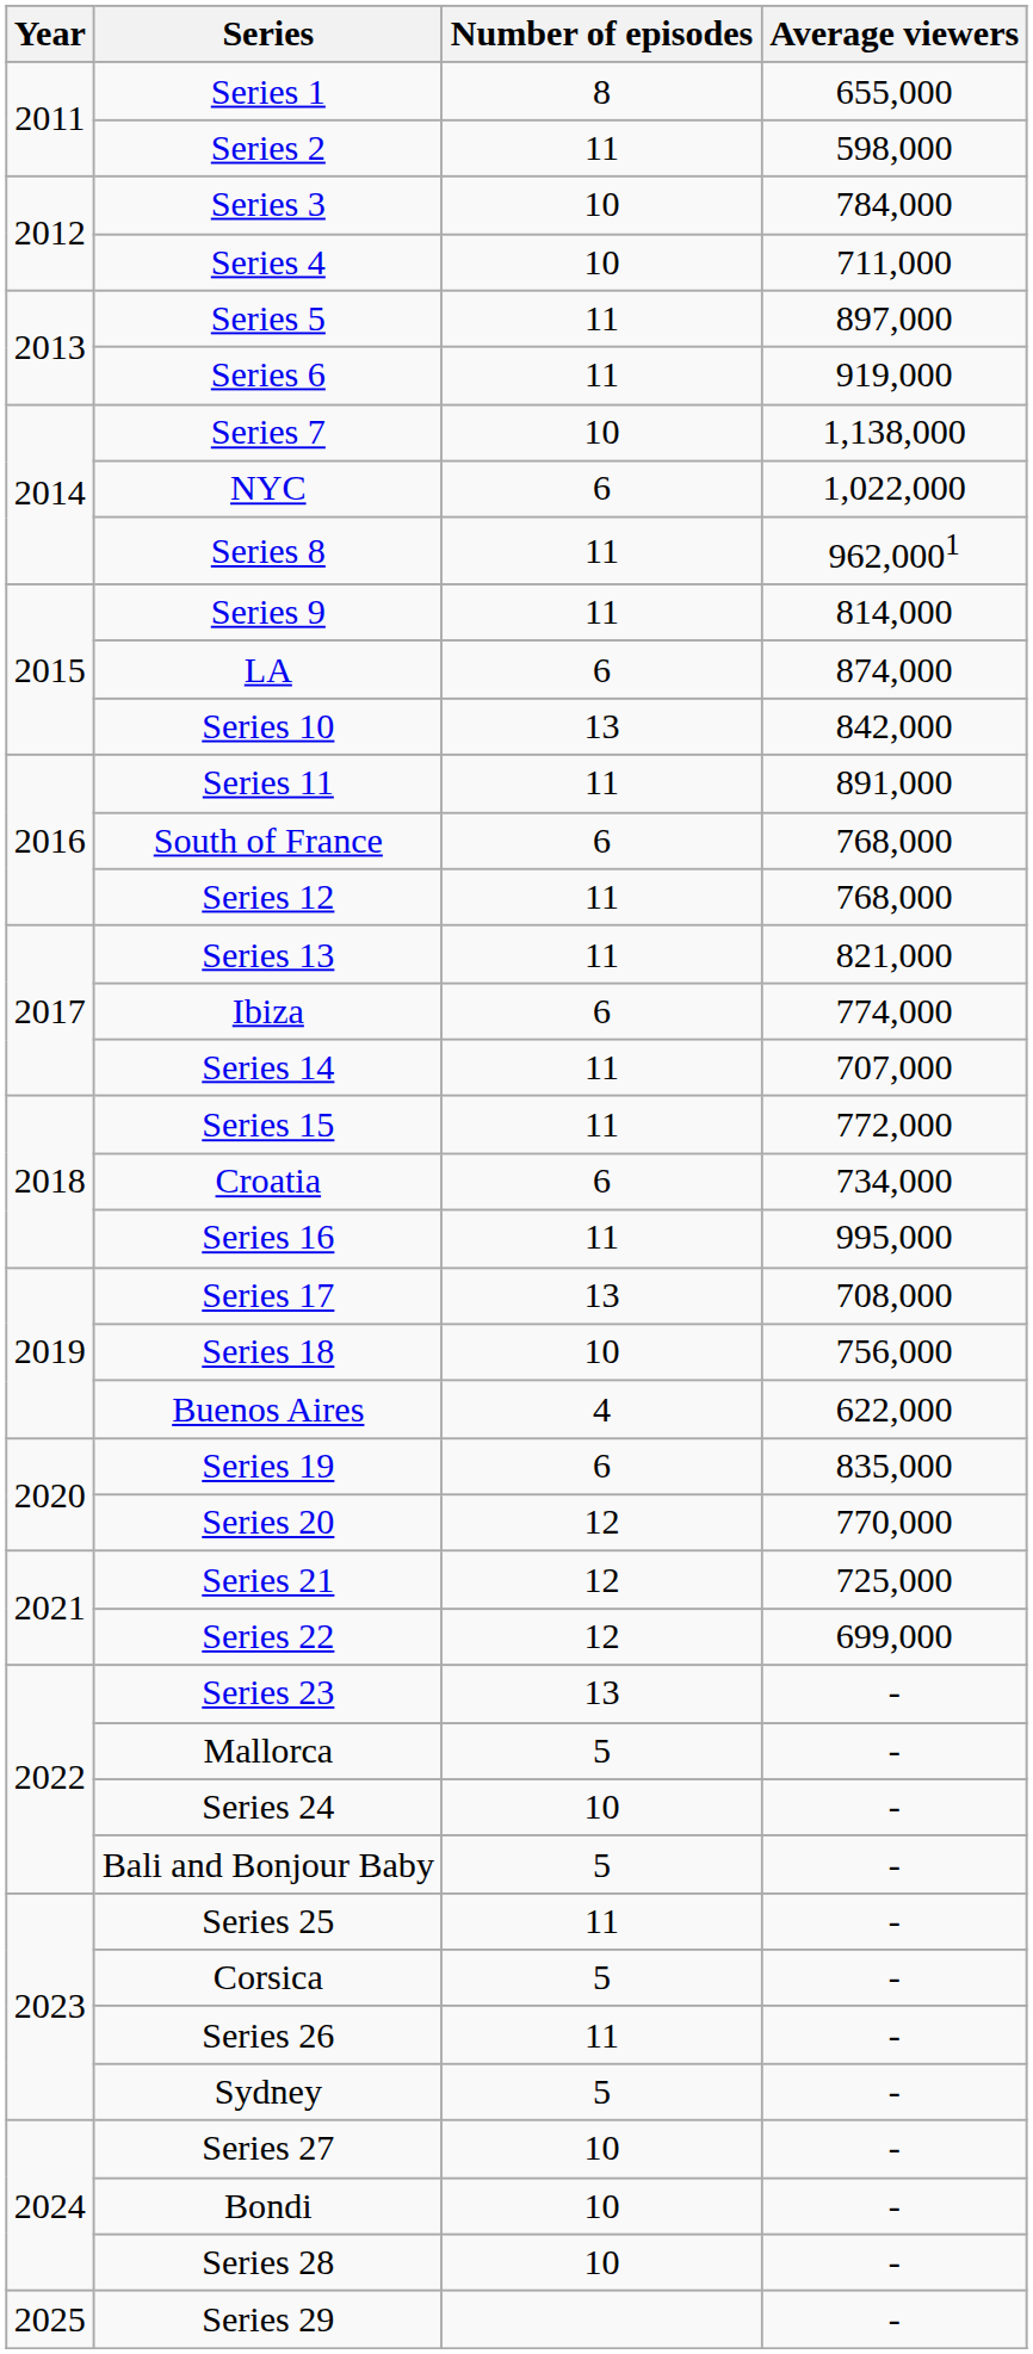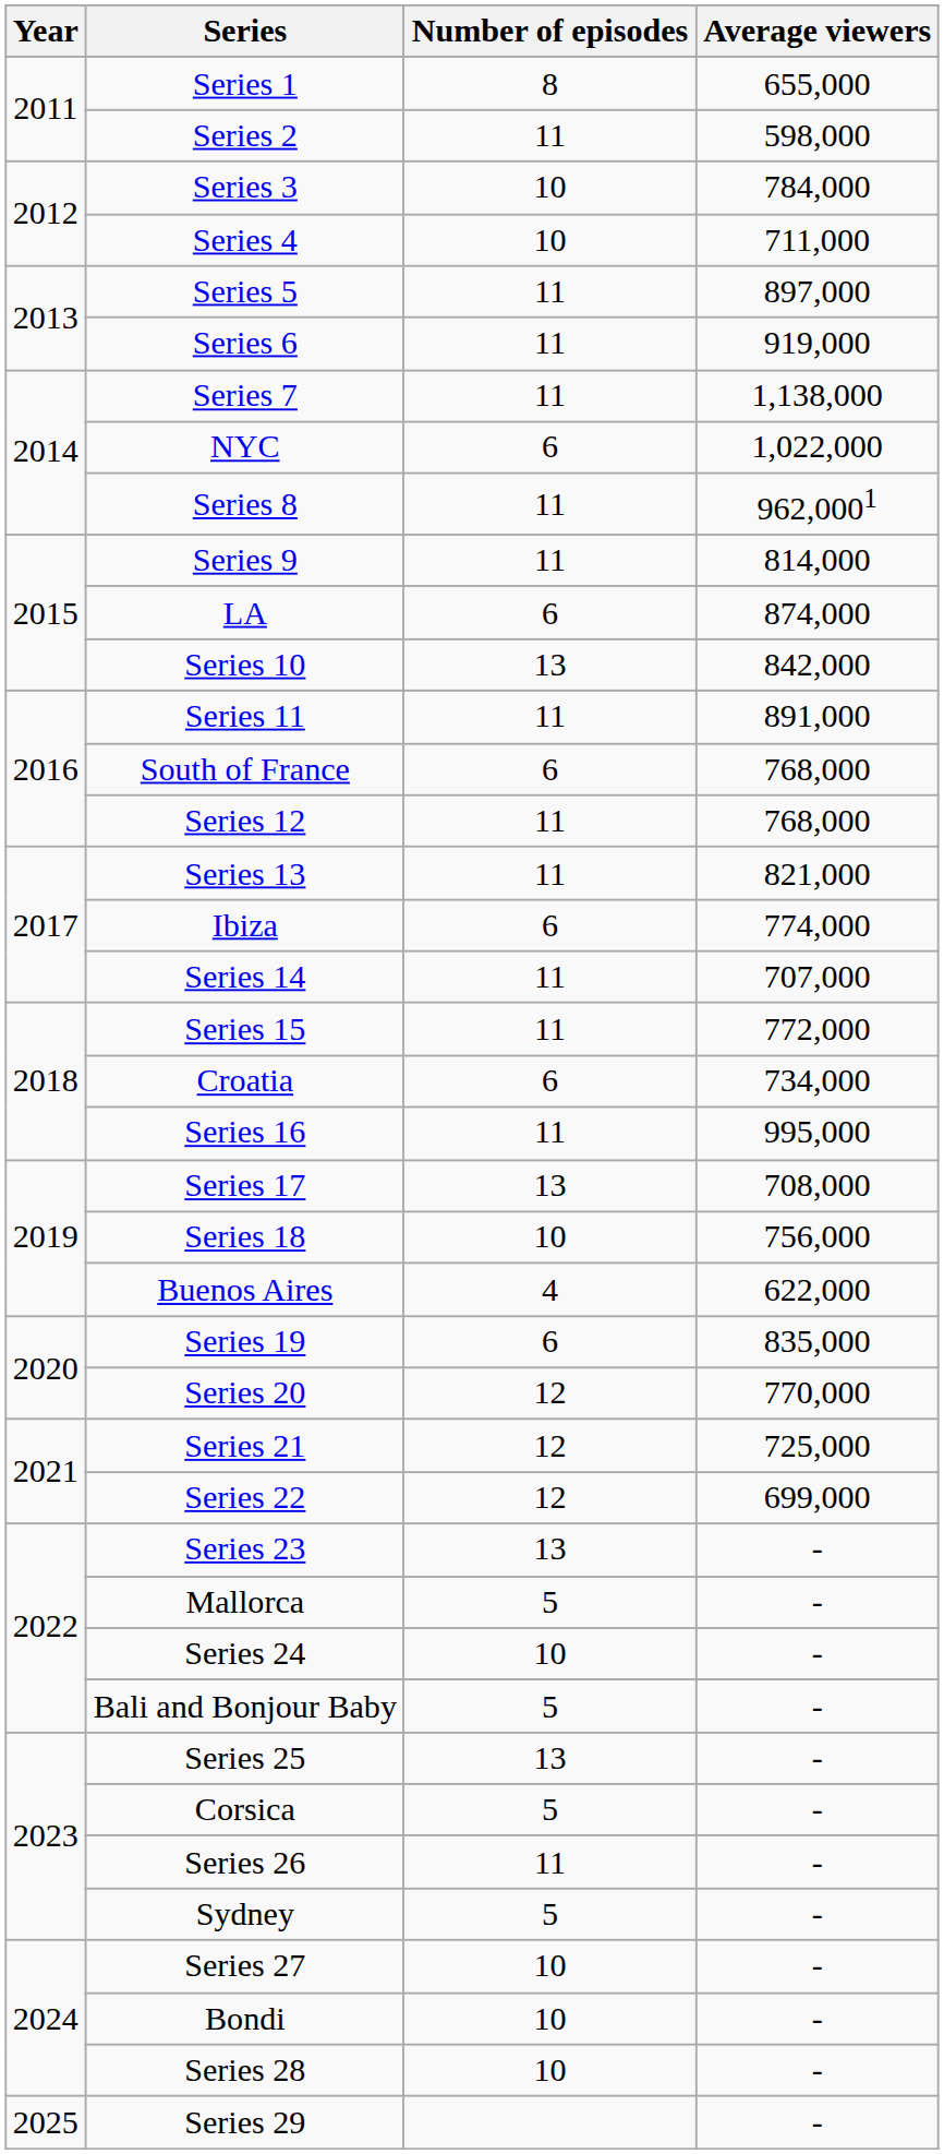 <table class="wikitable" style="text-align:center; margin:auto;">
 <tr>
 <th>Year</th>
 <th>Series</th>
 <th>Number of episodes</th>
 <th>Average viewers</th>
 </tr>
 <tr>
 <td rowspan="2">2011</td>
 <td><a href='#'>Series 1</a></td>
 <td>8</td>
 <td>655,000</td>
 </tr>
 <tr>
 <td><a href='#'>Series 2</a></td>
 <td>11</td>
 <td>598,000</td>
 </tr>
 <tr>
 <td rowspan="2">2012</td>
 <td><a href='#'>Series 3</a></td>
 <td>10</td>
 <td>784,000</td>
 </tr>
 <tr>
 <td><a href='#'>Series 4</a></td>
 <td>10</td>
 <td>711,000</td>
 </tr>
 <tr>
 <td rowspan="2">2013</td>
 <td><a href='#'>Series 5</a></td>
 <td>11</td>
 <td>897,000</td>
 </tr>
 <tr>
 <td><a href='#'>Series 6</a></td>
 <td>11</td>
 <td>919,000</td>
 </tr>
 <tr>
 <td rowspan="3">2014</td>
 <td><a href='#'>Series 7</a></td>
-<td>10</td>
+<td>11</td>
 <td>1,138,000</td>
 </tr>
 <tr>
 <td><a href='#'>NYC</a></td>
 <td>6</td>
 <td>1,022,000</td>
 </tr>
 <tr>
 <td><a href='#'>Series 8</a></td>
 <td>11</td>
 <td>962,000<sup>1</sup></td>
 </tr>
 <tr>
 <td rowspan="3">2015</td>
 <td><a href='#'>Series 9</a></td>
 <td>11</td>
 <td>814,000</td>
 </tr>
 <tr>
 <td><a href='#'>LA</a></td>
 <td>6</td>
 <td>874,000</td>
 </tr>
 <tr>
 <td><a href='#'>Series 10</a></td>
 <td>13</td>
 <td>842,000</td>
 </tr>
 <tr>
 <td rowspan="3">2016</td>
 <td><a href='#'>Series 11</a></td>
 <td>11</td>
 <td>891,000</td>
 </tr>
 <tr>
 <td><a href='#'>South of France</a></td>
 <td>6</td>
 <td>768,000</td>
 </tr>
 <tr>
 <td><a href='#'>Series 12</a></td>
 <td>11</td>
 <td>768,000</td>
 </tr>
 <tr>
 <td rowspan="3">2017</td>
 <td><a href='#'>Series 13</a></td>
 <td>11</td>
 <td>821,000</td>
 </tr>
 <tr>
 <td><a href='#'>Ibiza</a></td>
 <td>6</td>
 <td>774,000</td>
 </tr>
 <tr>
 <td><a href='#'>Series 14</a></td>
 <td>11</td>
 <td>707,000</td>
 </tr>
 <tr>
 <td rowspan="3">2018</td>
 <td><a href='#'>Series 15</a></td>
 <td>11</td>
 <td>772,000</td>
 </tr>
 <tr>
 <td><a href='#'>Croatia</a></td>
 <td>6</td>
 <td>734,000</td>
 </tr>
 <tr>
 <td><a href='#'>Series 16</a></td>
 <td>11</td>
 <td>995,000</td>
 </tr>
 <tr>
 <td rowspan="3">2019</td>
 <td><a href='#'>Series 17</a></td>
 <td>13</td>
 <td>708,000</td>
 </tr>
 <tr>
 <td><a href='#'>Series 18</a></td>
 <td>10</td>
 <td>756,000</td>
 </tr>
 <tr>
 <td><a href='#'>Buenos Aires</a></td>
 <td>4</td>
 <td>622,000</td>
 </tr>
 <tr>
 <td rowspan="2">2020</td>
 <td><a href='#'>Series 19</a></td>
 <td>6</td>
 <td>835,000</td>
 </tr>
 <tr>
 <td><a href='#'>Series 20</a></td>
 <td>12</td>
 <td>770,000</td>
 </tr>
 <tr>
 <td rowspan="2">2021</td>
 <td><a href='#'>Series 21</a></td>
 <td>12</td>
 <td>725,000</td>
 </tr>
 <tr>
 <td><a href='#'>Series 22</a></td>
 <td>12</td>
 <td>699,000</td>
 </tr>
 <tr>
 <td rowspan="4">2022</td>
 <td><a href='#'>Series 23</a></td>
 <td>13</td>
 <td>-</td>
 </tr>
 <tr>
 <td>Mallorca</td>
 <td>5</td>
 <td>-</td>
 </tr>
 <tr>
 <td>Series 24</td>
 <td>10</td>
 <td>-</td>
 </tr>
 <tr>
 <td>Bali and Bonjour Baby</td>
 <td>5</td>
 <td>-</td>
 </tr>
 <tr>
 <td rowspan="4">2023</td>
 <td>Series 25</td>
-<td>11</td>
+<td>13</td>
 <td>-</td>
 </tr>
 <tr>
 <td>Corsica</td>
 <td>5</td>
 <td>-</td>
 </tr>
 <tr>
 <td>Series 26</td>
 <td>11</td>
 <td>-</td>
 </tr>
 <tr>
 <td>Sydney</td>
 <td>5</td>
 <td>-</td>
 </tr>
 <tr>
 <td rowspan="3">2024</td>
 <td>Series 27</td>
 <td>10</td>
 <td>-</td>
 </tr>
 <tr>
 <td>Bondi</td>
 <td>10</td>
 <td>-</td>
 </tr>
 <tr>
 <td>Series 28</td>
 <td>10</td>
 <td>-</td>
 </tr>
 <tr>
 <td>2025</td>
 <td>Series 29</td>
 <td></td>
 <td>-</td>
 </tr>
 <tr>
 </tr>
 </table>
